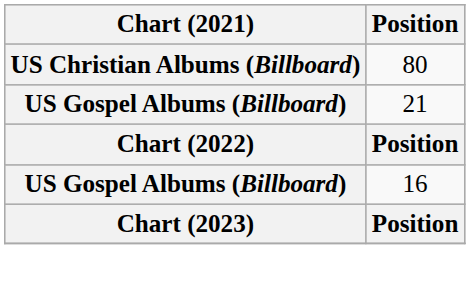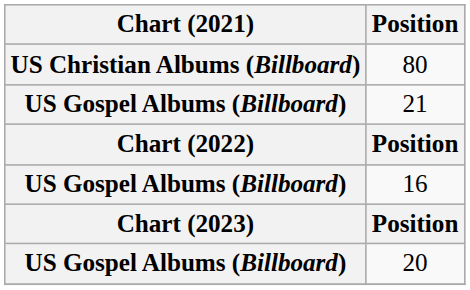 <table class="wikitable plainrowheaders" style="text-align:center">
 <tr>
 <th scope="col">Chart (2021)</th>
 <th scope="col">Position</th>
 </tr>
 <tr>
 <th scope="row">US Christian Albums (<em>Billboard</em>)</th>
 <td>80</td>
 </tr>
 <tr>
 <th scope="row">US Gospel Albums (<em>Billboard</em>)</th>
 <td>21</td>
 </tr>
 <tr>
 <th scope="col">Chart (2022)</th>
 <th scope="col">Position</th>
 </tr>
 <tr>
 <th scope="row">US Gospel Albums (<em>Billboard</em>)</th>
 <td>16</td>
 </tr>
 <tr>
 <th scope="col">Chart (2023)</th>
 <th scope="col">Position</th>
 </tr>
 <tr>
+<th scope="row">US Gospel Albums (<em>Billboard</em>)</th>
+<td>20</td>
+</tr>
+<tr>
 </tr>
 </table>
